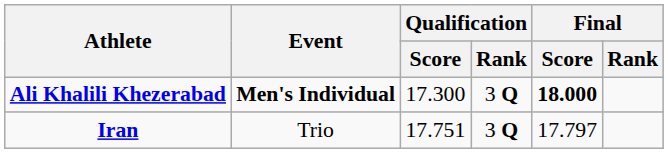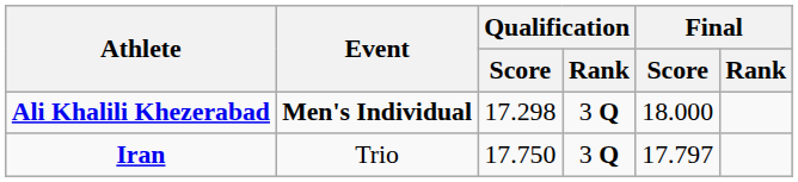 <table class="wikitable" style="font-size:90%;">
 <tr>
 <th rowspan=2>Athlete</th>
 <th rowspan=2>Event</th>
 <th colspan=2>Qualification</th>
 <th colspan=2>Final</th>
 </tr>
 <tr>
 <th>Score</th>
 <th>Rank</th>
 <th>Score</th>
 <th>Rank</th>
 </tr>
 <tr align=center>
 <td><strong><a href='#'>Ali Khalili Khezerabad</a></strong></td>
 <td><strong>Men's Individual</strong></td>
-<td>17.300</td>
+<td>17.298</td>
 <td>3 <strong>Q</strong></td>
-<td><strong>18.000</strong></td>
+<td>18.000</td>
 <td></td>
 </tr>
 <tr align=center>
 <td><strong><a href='#'>Iran</a></strong></td>
 <td>Trio</td>
-<td>17.751</td>
+<td>17.750</td>
 <td>3 <strong>Q</strong></td>
 <td>17.797</td>
 <td></td>
 </tr>
 </table>
